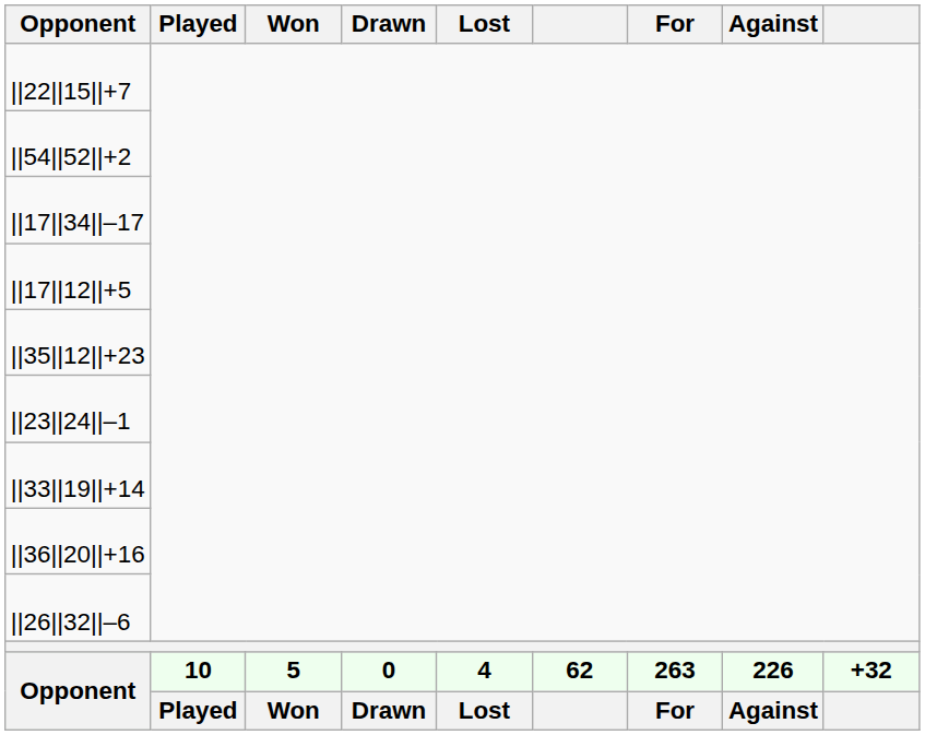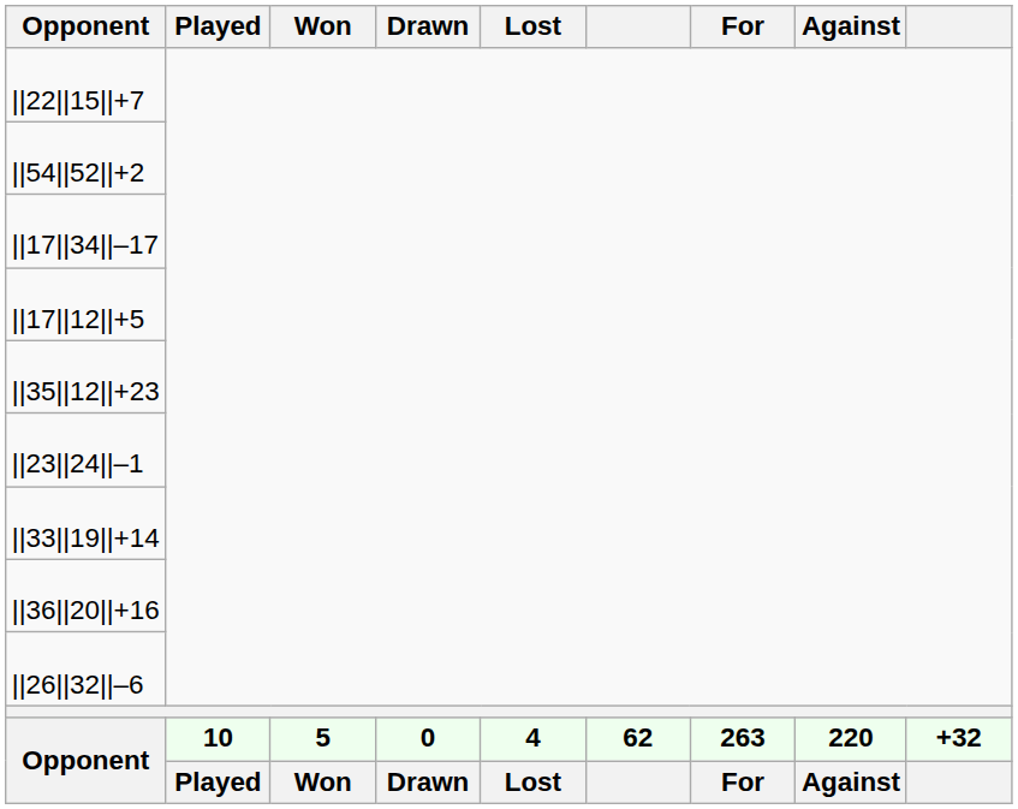 <table class="wikitable">
 <tr>
 <th>Opponent</th>
 <th width=55px>Played</th>
 <th width=55px>Won</th>
 <th width=55px>Drawn</th>
 <th width=55px>Lost</th>
 <th width=55px></th>
 <th width=55px>For</th>
 <th width=55px>Against</th>
 <th width=55px></th>
 </tr>
 <tr align=center>
 <td align=left><br>||22||15||+7</td>
 </tr>
 <tr align=center>
 <td align=left><br>||54||52||+2</td>
 </tr>
 <tr align=center>
 <td align=left><br>||17||34||–17</td>
 </tr>
 <tr align=center>
 <td align=left><br>||17||12||+5</td>
 </tr>
 <tr align=center>
 <td align=left><br>||35||12||+23</td>
 </tr>
 <tr align=center>
 <td align=left><br>||23||24||–1</td>
 </tr>
 <tr align=center>
 <td align=left><br>||33||19||+14</td>
 </tr>
 <tr align=center>
 <td align=left><br>||36||20||+16</td>
 </tr>
 <tr align=center>
 <td align=left><br>||26||32||–6</td>
 </tr>
 <tr>
 <th colspan=9></th>
 </tr>
 <tr align=center bgcolor=#EEFFEE>
 <th rowspan=2>Opponent</th>
 <td><strong>10</strong></td>
 <td><strong>5</strong></td>
 <td><strong>0</strong></td>
 <td><strong>4</strong></td>
 <td><strong>62</strong></td>
 <td><strong>263</strong></td>
-<td><strong>226</strong></td>
+<td><strong>220</strong></td>
 <td><strong>+32</strong></td>
 </tr>
 <tr align=center>
 <th width=55px>Played</th>
 <th width=55px>Won</th>
 <th width=55px>Drawn</th>
 <th width=55px>Lost</th>
 <th width=55px></th>
 <th width=55px>For</th>
 <th width=55px>Against</th>
 <th width=55px></th>
 </tr>
 </table>
